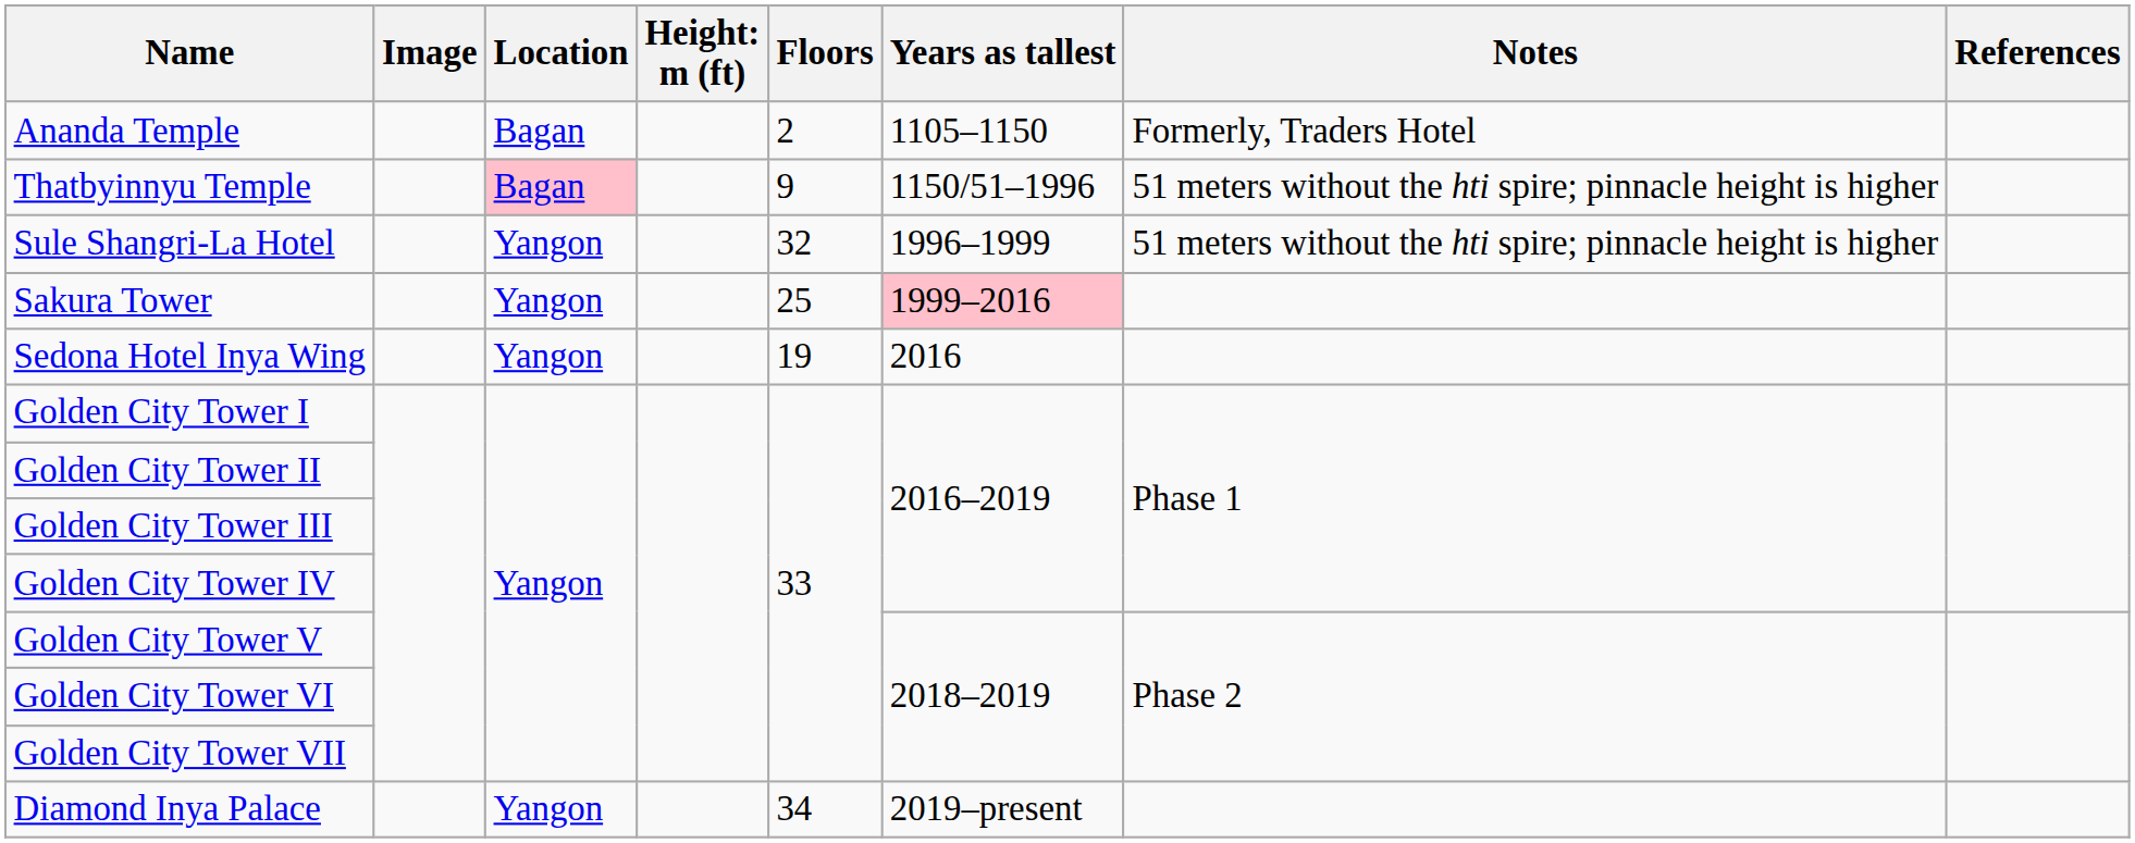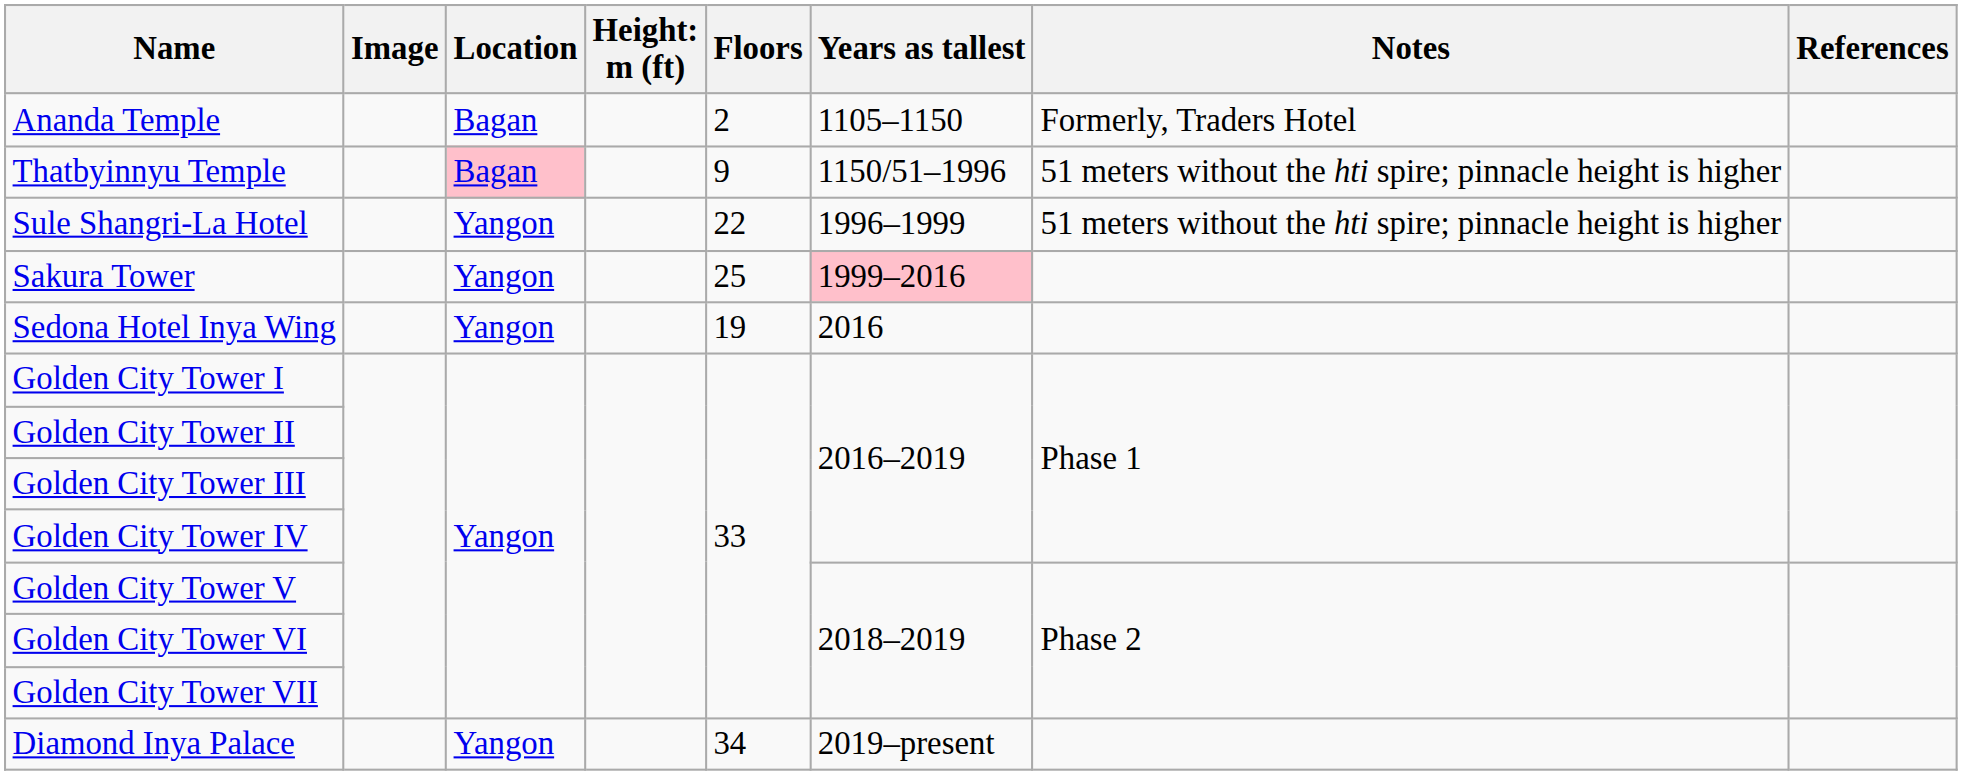 <table class="wikitable sortable zebra">
 <tr class="hintergrundfarbe6">
 <th>Name</th>
 <th class="unsortable">Image</th>
 <th>Location</th>
 <th>Height: <br>m (ft)</th>
 <th>Floors</th>
 <th>Years as tallest</th>
 <th>Notes</th>
 <th>References</th>
 </tr>
 <tr>
 <td><a href='#'>Ananda Temple</a></td>
 <td></td>
 <td><a href='#'>Bagan</a></td>
 <td></td>
 <td>2</td>
 <td>1105–1150</td>
 <td>Formerly, Traders Hotel</td>
 <td></td>
 </tr>
 <tr>
 <td><a href='#'>Thatbyinnyu Temple</a></td>
 <td></td>
 <td style="background: pink;"><a href='#'>Bagan</a></td>
 <td></td>
 <td>9</td>
 <td>1150/51–1996</td>
 <td>51 meters without the <em>hti</em> spire; pinnacle height is higher</td>
 <td></td>
 </tr>
 <tr>
 <td><a href='#'>Sule Shangri-La Hotel</a></td>
 <td></td>
 <td><a href='#'>Yangon</a></td>
 <td></td>
-<td>32</td>
+<td>22</td>
 <td>1996–1999</td>
 <td>51 meters without the <em>hti</em> spire; pinnacle height is higher</td>
 <td></td>
 </tr>
 <tr>
 <td><a href='#'>Sakura Tower</a></td>
 <td></td>
 <td><a href='#'>Yangon</a></td>
 <td></td>
 <td>25</td>
 <td style="background: pink;">1999–2016</td>
 <td></td>
 <td></td>
 </tr>
 <tr>
 <td><a href='#'>Sedona Hotel Inya Wing</a></td>
 <td></td>
 <td><a href='#'>Yangon</a></td>
 <td><em></em></td>
 <td>19</td>
 <td>2016</td>
 <td></td>
 <td></td>
 </tr>
 <tr>
 <td><a href='#'>Golden City Tower I</a></td>
 <td rowspan="7"></td>
 <td rowspan="7"><a href='#'>Yangon</a></td>
 <td rowspan="7"></td>
 <td rowspan="7">33</td>
 <td rowspan="4">2016–2019</td>
 <td rowspan="4">Phase 1</td>
 <td rowspan="4"></td>
 </tr>
 <tr>
 <td><a href='#'>Golden City Tower II</a></td>
 </tr>
 <tr>
 <td><a href='#'>Golden City Tower III</a></td>
 </tr>
 <tr>
 <td><a href='#'>Golden City Tower IV</a></td>
 </tr>
 <tr>
 <td><a href='#'>Golden City Tower V</a></td>
 <td rowspan="3">2018–2019</td>
 <td rowspan="3">Phase 2</td>
 <td rowspan="3"></td>
 </tr>
 <tr>
 <td><a href='#'>Golden City Tower VI</a></td>
 </tr>
 <tr>
 <td><a href='#'>Golden City Tower VII</a></td>
 </tr>
 <tr>
 <td><a href='#'>Diamond Inya Palace</a></td>
 <td></td>
 <td><a href='#'>Yangon</a></td>
 <td><em></em></td>
 <td>34</td>
 <td>2019–present</td>
 <td></td>
 <td></td>
 </tr>
 </table>
